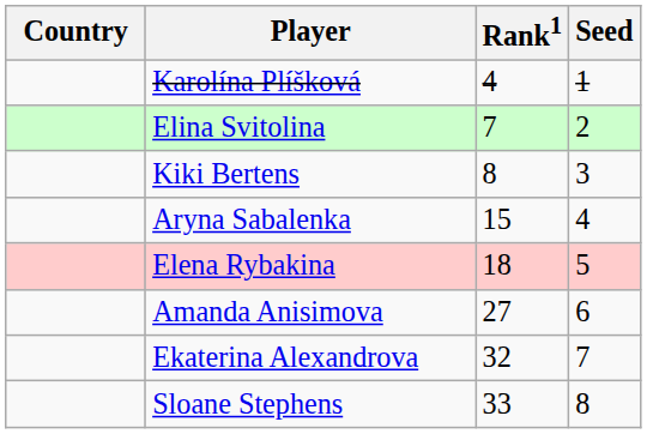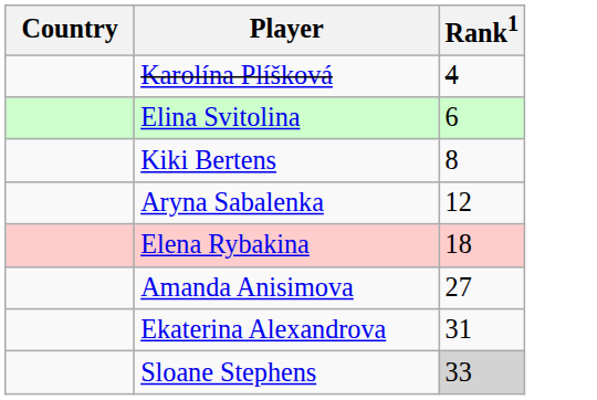 <table class="sortable wikitable">
 <tr>
 <th width="70">Country</th>
 <th width="175">Player</th>
 <th>Rank<sup>1</sup></th>
-<th>Seed</th>
 </tr>
 <tr>
 <td><s></s></td>
 <td><s><a href='#'>Karolína Plíšková</a></s></td>
 <td><s>4</s></td>
-<td><s>1</s></td>
 </tr>
 <tr style="background:#cfc;">
 <td></td>
 <td><a href='#'>Elina Svitolina</a></td>
-<td>7</td>
-<td>2</td>
+<td>6</td>
 </tr>
 <tr>
 <td></td>
 <td><a href='#'>Kiki Bertens</a></td>
 <td>8</td>
-<td>3</td>
 </tr>
 <tr>
 <td></td>
 <td><a href='#'>Aryna Sabalenka</a></td>
-<td>15</td>
-<td>4</td>
+<td>12</td>
 </tr>
 <tr style="background:#fcc;">
 <td></td>
 <td><a href='#'>Elena Rybakina</a></td>
 <td>18</td>
-<td>5</td>
 </tr>
 <tr>
 <td></td>
 <td><a href='#'>Amanda Anisimova</a></td>
 <td>27</td>
-<td>6</td>
 </tr>
 <tr>
 <td></td>
 <td><a href='#'>Ekaterina Alexandrova</a></td>
-<td>32</td>
-<td>7</td>
+<td>31</td>
 </tr>
 <tr>
 <td></td>
 <td><a href='#'>Sloane Stephens</a></td>
-<td>33</td>
-<td>8</td>
+<td style="background: lightgrey;">33</td>
 </tr>
 </table>
